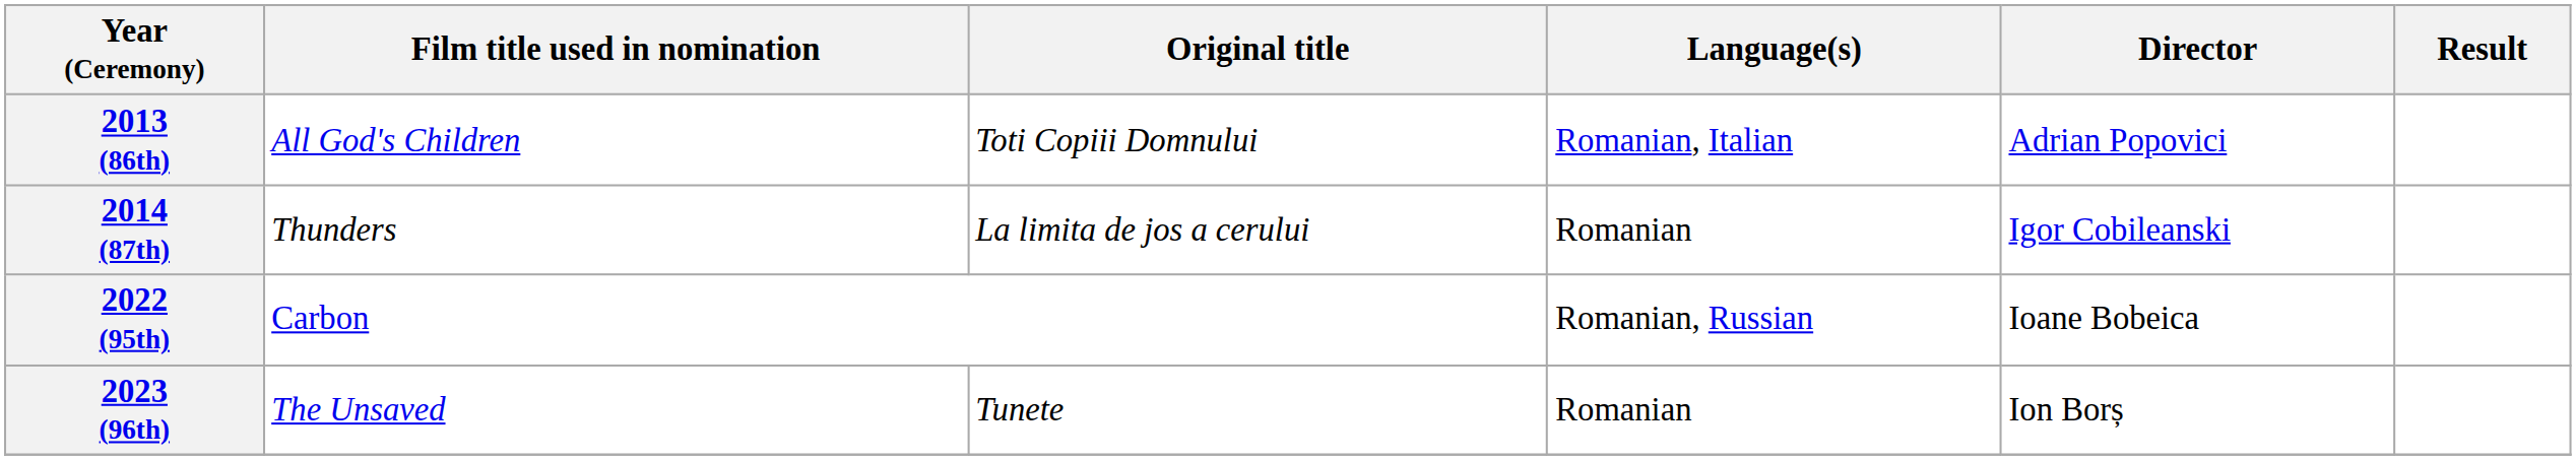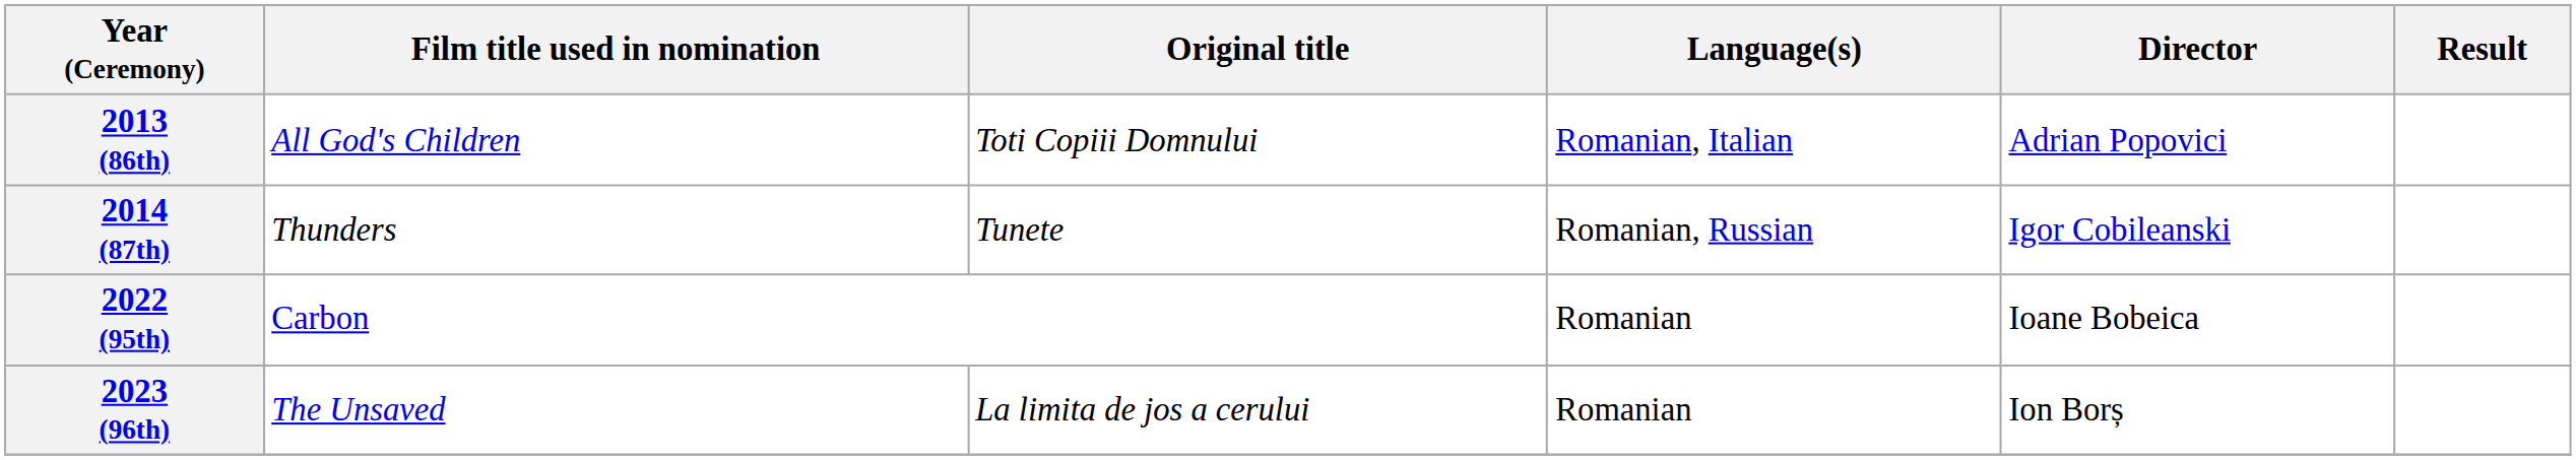 <table class="wikitable sortable" width="98%" style="background:#ffffff;">
 <tr>
 <th>Year<br><small>(Ceremony)</small></th>
 <th>Film title used in nomination</th>
 <th>Original title</th>
 <th>Language(s)</th>
 <th>Director</th>
 <th>Result</th>
 </tr>
 <tr>
 <th align="center"><a href='#'>2013</a><br><small><a href='#'>(86th)</a></small></th>
 <td><em><a href='#'>All God's Children</a></em></td>
 <td><em>Toti Copiii Domnului</em></td>
 <td><a href='#'>Romanian</a>, <a href='#'>Italian</a></td>
 <td><a href='#'>Adrian Popovici</a></td>
 <td></td>
 </tr>
 <tr>
 <th align="center"><a href='#'>2014</a><br><small><a href='#'>(87th)</a></small></th>
 <td><em>Thunders</em></td>
-<td><em>La limita de jos a cerului</em></td>
-<td>Romanian</td>
+<td><em>Tunete</em></td>
+<td>Romanian, <a href='#'>Russian</a></td>
 <td><a href='#'>Igor Cobileanski</a></td>
 <td></td>
 </tr>
 <tr>
 <th align="center"><a href='#'>2022</a><br><small><a href='#'>(95th)</a></small></th>
 <td colspan="2"><a href='#'>Carbon</a></td>
-<td>Romanian, <a href='#'>Russian</a></td>
+<td>Romanian</td>
 <td data-sort-value="Bobeica, Ioane">Ioane Bobeica</td>
 <td></td>
 </tr>
 <tr>
 <th align="center"><a href='#'>2023</a><br><small><a href='#'>(96th)</a></small></th>
 <td><em><a href='#'>The Unsaved</a></em></td>
-<td><em>Tunete</em></td>
+<td><em>La limita de jos a cerului</em></td>
 <td>Romanian</td>
 <td>Ion Borș</td>
 <td></td>
 </tr>
 <tr>
 </tr>
 </table>
